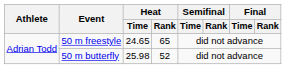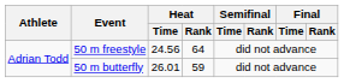 <table class=wikitable style="font-size:90%">
 <tr>
 <th rowspan="2">Athlete</th>
 <th rowspan="2">Event</th>
 <th colspan="2">Heat</th>
 <th colspan="2">Semifinal</th>
 <th colspan="2">Final</th>
 </tr>
 <tr style="font-size:95%">
 <th>Time</th>
 <th>Rank</th>
 <th>Time</th>
 <th>Rank</th>
 <th>Time</th>
 <th>Rank</th>
 </tr>
 <tr align=center>
 <td align=left rowspan=2><a href='#'>Adrian Todd</a></td>
 <td align=left><a href='#'>50 m freestyle</a></td>
-<td>24.65</td>
-<td>65</td>
+<td>24.56</td>
+<td>64</td>
 <td colspan=4>did not advance</td>
 </tr>
 <tr align=center>
 <td align=left><a href='#'>50 m butterfly</a></td>
-<td>25.98</td>
-<td>52</td>
+<td>26.01</td>
+<td>59</td>
 <td colspan=4>did not advance</td>
 </tr>
 </table>
